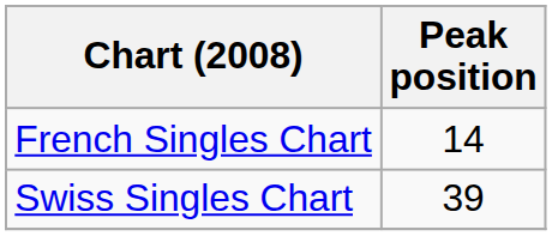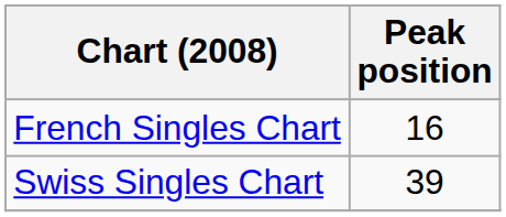 <table class="wikitable sortable">
 <tr>
 <th align="left">Chart (2008)</th>
 <th align="left">Peak<br>position</th>
 </tr>
 <tr>
 <td><a href='#'>French Singles Chart</a></td>
-<td align="center">14</td>
+<td align="center">16</td>
 </tr>
 <tr>
 <td><a href='#'>Swiss Singles Chart</a></td>
 <td align="center">39</td>
 </tr>
 <tr>
 </tr>
 </table>
